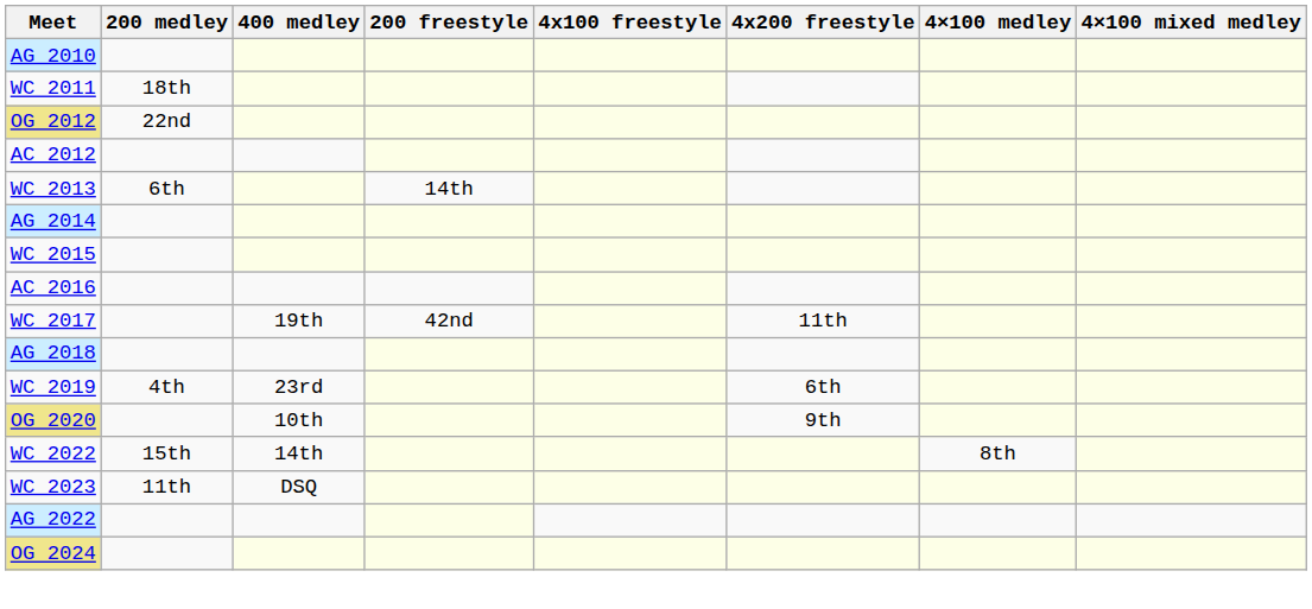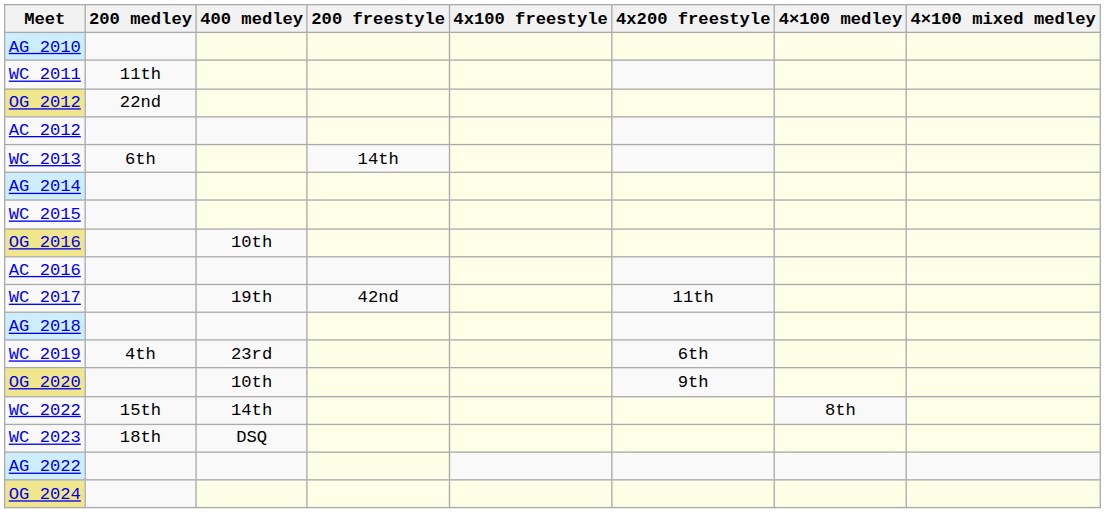 <table class="sortable wikitable">
 <tr>
 <th>Meet</th>
 <th class="unsortable">200 medley</th>
 <th class="unsortable">400 medley</th>
 <th class="unsortable">200 freestyle</th>
 <th class="unsortable">4x100 freestyle</th>
 <th class="unsortable">4x200 freestyle</th>
 <th class="unsortable">4×100 medley</th>
 <th class="unsortable">4×100 mixed medley</th>
 </tr>
 <tr>
 <td style="background:#cceeff"><a href='#'>AG 2010</a></td>
 <td align="center"></td>
 <td style="background:#fdffe7"></td>
 <td style="background:#fdffe7"></td>
 <td style="background:#fdffe7"></td>
 <td style="background:#fdffe7"></td>
 <td style="background:#fdffe7"></td>
 <td style="background:#fdffe7"></td>
 </tr>
 <tr>
 <td><a href='#'>WC 2011</a></td>
-<td align="center">18th</td>
+<td align="center">11th</td>
 <td style="background:#fdffe7"></td>
 <td style="background:#fdffe7"></td>
 <td style="background:#fdffe7"></td>
 <td align="center"></td>
 <td style="background:#fdffe7"></td>
 <td style="background:#fdffe7"></td>
 </tr>
 <tr>
 <td style="background:#f0e68c"><a href='#'>OG 2012</a></td>
 <td align="center">22nd</td>
 <td style="background:#fdffe7"></td>
 <td style="background:#fdffe7"></td>
 <td style="background:#fdffe7"></td>
 <td style="background:#fdffe7"></td>
 <td style="background:#fdffe7"></td>
 <td style="background:#fdffe7"></td>
 </tr>
 <tr>
 <td><a href='#'>AC 2012</a></td>
 <td align="center"></td>
 <td align="center"></td>
 <td style="background:#fdffe7"></td>
 <td style="background:#fdffe7"></td>
 <td align="center"></td>
 <td style="background:#fdffe7"></td>
 <td style="background:#fdffe7"></td>
 </tr>
 <tr>
 <td><a href='#'>WC 2013</a></td>
 <td align="center">6th</td>
 <td style="background:#fdffe7"></td>
 <td align="center">14th</td>
 <td style="background:#fdffe7"></td>
 <td align="center"></td>
 <td style="background:#fdffe7"></td>
 <td style="background:#fdffe7"></td>
 </tr>
 <tr>
 <td style="background:#cceeff"><a href='#'>AG 2014</a></td>
 <td align="center"></td>
 <td style="background:#fdffe7"></td>
 <td style="background:#fdffe7"></td>
 <td style="background:#fdffe7"></td>
 <td style="background:#fdffe7"></td>
 <td style="background:#fdffe7"></td>
 <td style="background:#fdffe7"></td>
 </tr>
 <tr>
 <td><a href='#'>WC 2015</a></td>
 <td align="center"></td>
 <td style="background:#fdffe7"></td>
+<td style="background:#fdffe7"></td>
+<td style="background:#fdffe7"></td>
+<td style="background:#fdffe7"></td>
+<td style="background:#fdffe7"></td>
+<td style="background:#fdffe7"></td>
+</tr>
+<tr>
+<td style="background:#f0e68c"><a href='#'>OG 2016</a></td>
+<td align="center"></td>
+<td align="center">10th</td>
 <td style="background:#fdffe7"></td>
 <td style="background:#fdffe7"></td>
 <td style="background:#fdffe7"></td>
 <td style="background:#fdffe7"></td>
 <td style="background:#fdffe7"></td>
 </tr>
 <tr>
 <td><a href='#'>AC 2016</a></td>
 <td align="center"></td>
 <td align="center"></td>
 <td align="center"></td>
 <td style="background:#fdffe7"></td>
 <td align="center"></td>
 <td style="background:#fdffe7"></td>
 <td style="background:#fdffe7"></td>
 </tr>
 <tr>
 <td><a href='#'>WC 2017</a></td>
 <td align="center"></td>
 <td align="center">19th</td>
 <td align="center">42nd</td>
 <td style="background:#fdffe7"></td>
 <td align="center">11th</td>
 <td style="background:#fdffe7"></td>
 <td style="background:#fdffe7"></td>
 </tr>
 <tr>
 <td style="background:#cceeff"><a href='#'>AG 2018</a></td>
 <td align="center"></td>
 <td align="center"></td>
 <td style="background:#fdffe7"></td>
 <td style="background:#fdffe7"></td>
 <td align="center"></td>
 <td style="background:#fdffe7"></td>
 <td style="background:#fdffe7"></td>
 </tr>
 <tr>
 <td><a href='#'>WC 2019</a></td>
 <td align="center">4th</td>
 <td align="center">23rd</td>
 <td style="background:#fdffe7"></td>
 <td style="background:#fdffe7"></td>
 <td align="center">6th</td>
 <td style="background:#fdffe7"></td>
 <td style="background:#fdffe7"></td>
 </tr>
 <tr>
 <td style="background:#f0e68c"><a href='#'>OG 2020</a></td>
 <td align="center"></td>
 <td align="center">10th</td>
 <td style="background:#fdffe7"></td>
 <td style="background:#fdffe7"></td>
 <td align="center">9th</td>
 <td style="background:#fdffe7"></td>
 <td style="background:#fdffe7"></td>
 </tr>
 <tr>
 <td><a href='#'>WC 2022</a></td>
 <td align="center">15th</td>
 <td align="center">14th</td>
 <td style="background:#fdffe7"></td>
 <td style="background:#fdffe7"></td>
 <td style="background:#fdffe7"></td>
 <td align="center">8th</td>
 <td style="background:#fdffe7"></td>
 </tr>
 <tr>
 <td><a href='#'>WC 2023</a></td>
-<td align="center">11th</td>
+<td align="center">18th</td>
 <td align="center">DSQ</td>
 <td style="background:#fdffe7"></td>
 <td style="background:#fdffe7"></td>
 <td style="background:#fdffe7"></td>
 <td style="background:#fdffe7"></td>
 <td style="background:#fdffe7"></td>
 </tr>
 <tr>
 <td style="background:#cceeff"><a href='#'>AG 2022</a></td>
 <td align="center"></td>
 <td align="center"></td>
 <td style="background:#fdffe7"></td>
 <td align="center"></td>
 <td align="center"></td>
 <td align="center"></td>
 <td align="center"></td>
 </tr>
 <tr>
 <td style="background:#f0e68c"><a href='#'>OG 2024</a></td>
 <td align="center"></td>
 <td style="background:#fdffe7"></td>
 <td style="background:#fdffe7"></td>
 <td style="background:#fdffe7"></td>
 <td style="background:#fdffe7"></td>
 <td style="background:#fdffe7"></td>
 <td style="background:#fdffe7"></td>
 </tr>
 </table>
